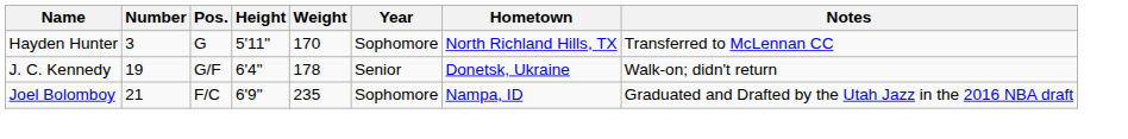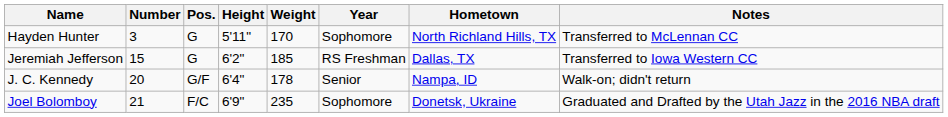 <table class="wikitable sortable" border="1">
 <tr>
 <th>Name</th>
 <th>Number</th>
 <th>Pos.</th>
 <th>Height</th>
 <th>Weight</th>
 <th>Year</th>
 <th>Hometown</th>
 <th class="unsortable">Notes</th>
 </tr>
 <tr>
 <td>Hayden Hunter</td>
 <td>3</td>
 <td>G</td>
 <td>5'11"</td>
 <td>170</td>
 <td>Sophomore</td>
 <td><a href='#'>North Richland Hills, TX</a></td>
 <td>Transferred to <a href='#'>McLennan CC</a></td>
 </tr>
 <tr>
+<td>Jeremiah Jefferson</td>
+<td>15</td>
+<td>G</td>
+<td>6'2"</td>
+<td>185</td>
+<td>RS Freshman</td>
+<td><a href='#'>Dallas, TX</a></td>
+<td>Transferred to <a href='#'>Iowa Western CC</a></td>
+</tr>
+<tr>
 <td>J. C. Kennedy</td>
-<td>19</td>
+<td>20</td>
 <td>G/F</td>
 <td>6'4"</td>
 <td>178</td>
 <td>Senior</td>
-<td><a href='#'>Donetsk, Ukraine</a></td>
+<td><a href='#'>Nampa, ID</a></td>
 <td>Walk-on; didn't return</td>
 </tr>
 <tr>
 <td><a href='#'>Joel Bolomboy</a></td>
 <td>21</td>
 <td>F/C</td>
 <td>6'9"</td>
 <td>235</td>
 <td>Sophomore</td>
-<td><a href='#'>Nampa, ID</a></td>
+<td><a href='#'>Donetsk, Ukraine</a></td>
 <td>Graduated and Drafted by the <a href='#'>Utah Jazz</a> in the <a href='#'>2016 NBA draft</a></td>
 </tr>
 </table>
